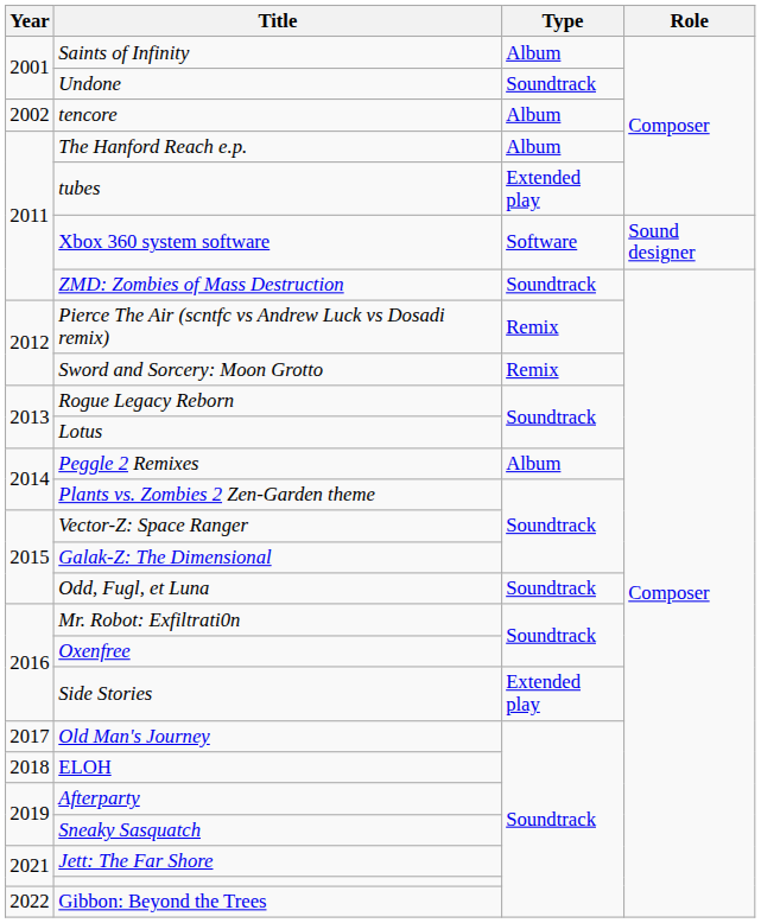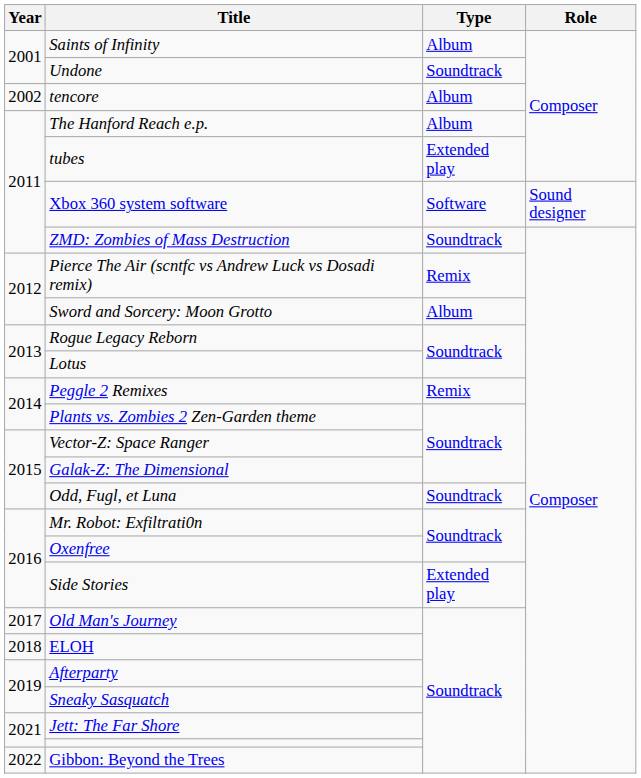 <table class="wikitable">
 <tr>
 <th>Year</th>
 <th>Title</th>
 <th>Type</th>
 <th>Role</th>
 </tr>
 <tr>
 <td rowspan="2">2001</td>
 <td><em>Saints of Infinity</em></td>
 <td><a href='#'>Album</a></td>
 <td rowspan="5"><a href='#'>Composer</a></td>
 </tr>
 <tr>
 <td><em>Undone</em></td>
 <td><a href='#'>Soundtrack</a></td>
 </tr>
 <tr>
 <td>2002</td>
 <td><em>tencore</em></td>
 <td><a href='#'>Album</a></td>
 </tr>
 <tr>
 <td rowspan="4">2011</td>
 <td><em>The Hanford Reach e.p.</em></td>
 <td><a href='#'>Album</a></td>
 </tr>
 <tr>
 <td><em>tubes</em></td>
 <td><a href='#'>Extended play</a></td>
 </tr>
 <tr>
 <td><a href='#'>Xbox 360 system software</a></td>
 <td><a href='#'>Software</a></td>
 <td><a href='#'>Sound designer</a></td>
 </tr>
 <tr>
 <td><a href='#'><em>ZMD: Zombies of Mass Destruction</em></a></td>
 <td><a href='#'>Soundtrack</a></td>
 <td rowspan="20"><a href='#'>Composer</a></td>
 </tr>
 <tr>
 <td rowspan="2">2012</td>
 <td><em>Pierce The Air (scntfc vs Andrew Luck vs Dosadi remix)</em></td>
 <td><a href='#'>Remix</a></td>
 </tr>
 <tr>
 <td><em>Sword and Sorcery: Moon Grotto</em></td>
-<td><a href='#'>Remix</a></td>
+<td><a href='#'>Album</a></td>
 </tr>
 <tr>
 <td rowspan="2">2013</td>
 <td><em>Rogue Legacy Reborn</em></td>
 <td rowspan="2"><a href='#'>Soundtrack</a></td>
 </tr>
 <tr>
 <td><em>Lotus</em></td>
 </tr>
 <tr>
 <td rowspan="2">2014</td>
 <td><em><a href='#'>Peggle 2</a> Remixes</em></td>
-<td><a href='#'>Album</a></td>
+<td><a href='#'>Remix</a></td>
 </tr>
 <tr>
 <td><em><a href='#'>Plants vs. Zombies 2</a> Zen-Garden theme</em></td>
 <td rowspan="3"><a href='#'>Soundtrack</a></td>
 </tr>
 <tr>
 <td rowspan="3">2015</td>
 <td><em>Vector-Z: Space Ranger</em></td>
 </tr>
 <tr>
 <td><em><a href='#'>Galak-Z: The Dimensional</a></em></td>
 </tr>
 <tr>
 <td><em>Odd, Fugl, et Luna</em></td>
 <td><a href='#'>Soundtrack</a></td>
 </tr>
 <tr>
 <td rowspan="3">2016</td>
 <td><em>Mr. Robot: Exfiltrati0n</em></td>
 <td rowspan="2"><a href='#'>Soundtrack</a></td>
 </tr>
 <tr>
 <td><em><a href='#'>Oxenfree</a></em></td>
 </tr>
 <tr>
 <td><em>Side Stories</em></td>
 <td><a href='#'>Extended play</a></td>
 </tr>
 <tr>
 <td>2017</td>
 <td><em><a href='#'>Old Man's Journey</a></em></td>
 <td rowspan="7"><a href='#'>Soundtrack</a></td>
 </tr>
 <tr>
 <td>2018</td>
 <td><a href='#'>ELOH</a></td>
 </tr>
 <tr>
 <td rowspan="2">2019</td>
 <td><em><a href='#'>Afterparty</a></em></td>
 </tr>
 <tr>
 <td><em><a href='#'>Sneaky Sasquatch</a></em></td>
 </tr>
 <tr>
 <td rowspan="2">2021</td>
 <td><em><a href='#'>Jett: The Far Shore</a></em></td>
 </tr>
 <tr>
 <td></td>
 </tr>
 <tr>
 <td>2022</td>
 <td><a href='#'>Gibbon: Beyond the Trees</a></td>
 </tr>
 </table>
